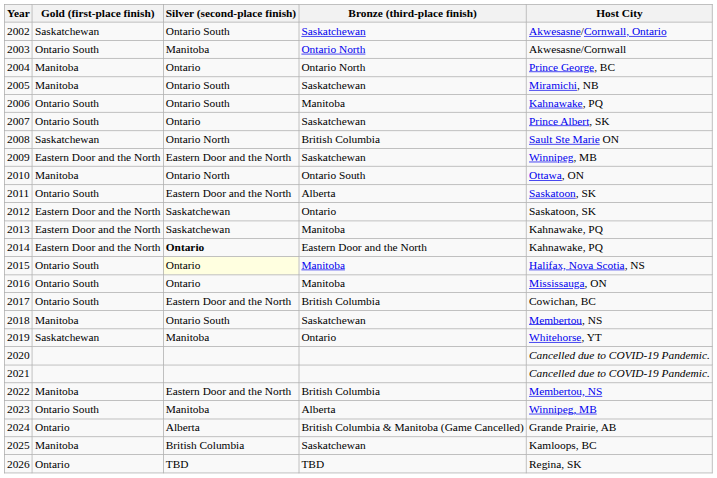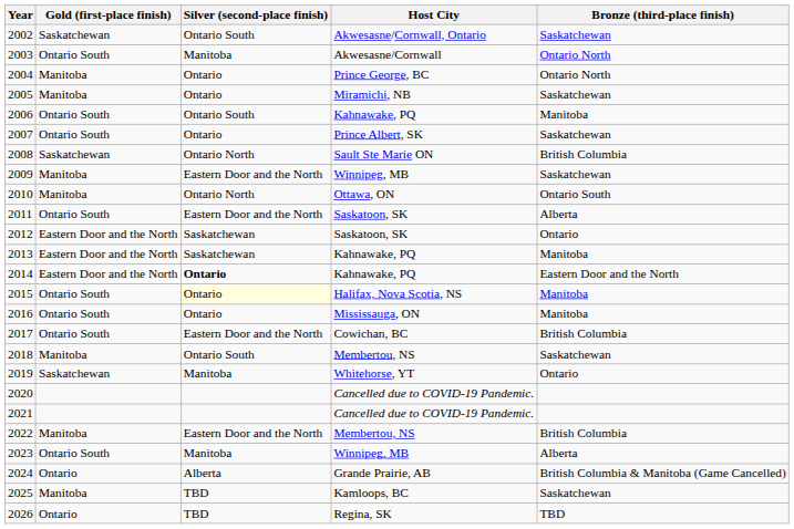 <table class="wikitable">
 <tr>
 <th>Year</th>
 <th>Gold (first-place finish)</th>
 <th>Silver (second-place finish)</th>
+<th>Host City</th>
 <th>Bronze (third-place finish)</th>
-<th>Host City</th>
 </tr>
 <tr>
 <td>2002</td>
 <td>Saskatchewan</td>
 <td>Ontario South</td>
+<td><a href='#'>Akwesasne</a>/<a href='#'>Cornwall, Ontario</a></td>
 <td><a href='#'>Saskatchewan</a></td>
-<td><a href='#'>Akwesasne</a>/<a href='#'>Cornwall, Ontario</a></td>
 </tr>
 <tr>
 <td>2003</td>
 <td>Ontario South</td>
 <td>Manitoba</td>
+<td>Akwesasne/Cornwall</td>
 <td><a href='#'>Ontario North</a></td>
-<td>Akwesasne/Cornwall</td>
 </tr>
 <tr>
 <td>2004</td>
 <td>Manitoba</td>
 <td>Ontario</td>
+<td><a href='#'>Prince George</a>, BC</td>
 <td>Ontario North</td>
-<td><a href='#'>Prince George</a>, BC</td>
 </tr>
 <tr>
 <td>2005</td>
 <td>Manitoba</td>
-<td>Ontario South</td>
+<td>Ontario</td>
+<td><a href='#'>Miramichi</a>, NB</td>
 <td>Saskatchewan</td>
-<td><a href='#'>Miramichi</a>, NB</td>
 </tr>
 <tr>
 <td>2006</td>
 <td>Ontario South</td>
 <td>Ontario South</td>
+<td><a href='#'>Kahnawake</a>, PQ</td>
 <td>Manitoba</td>
-<td><a href='#'>Kahnawake</a>, PQ</td>
 </tr>
 <tr>
 <td>2007</td>
 <td>Ontario South</td>
 <td>Ontario</td>
+<td><a href='#'>Prince Albert</a>, SK</td>
 <td>Saskatchewan</td>
-<td><a href='#'>Prince Albert</a>, SK</td>
 </tr>
 <tr>
 <td>2008</td>
 <td>Saskatchewan</td>
 <td>Ontario North</td>
+<td><a href='#'>Sault Ste Marie</a> ON</td>
 <td>British Columbia</td>
-<td><a href='#'>Sault Ste Marie</a> ON</td>
 </tr>
 <tr>
 <td>2009</td>
+<td>Manitoba</td>
 <td>Eastern Door and the North</td>
-<td>Eastern Door and the North</td>
+<td><a href='#'>Winnipeg</a>, MB</td>
 <td>Saskatchewan</td>
-<td><a href='#'>Winnipeg</a>, MB</td>
 </tr>
 <tr>
 <td>2010</td>
 <td>Manitoba</td>
 <td>Ontario North</td>
+<td><a href='#'>Ottawa</a>, ON</td>
 <td>Ontario South</td>
-<td><a href='#'>Ottawa</a>, ON</td>
 </tr>
 <tr>
 <td>2011</td>
 <td>Ontario South</td>
 <td>Eastern Door and the North</td>
+<td><a href='#'>Saskatoon</a>, SK</td>
 <td>Alberta</td>
-<td><a href='#'>Saskatoon</a>, SK</td>
 </tr>
 <tr>
 <td>2012</td>
 <td>Eastern Door and the North</td>
 <td>Saskatchewan</td>
+<td>Saskatoon, SK</td>
 <td>Ontario</td>
-<td>Saskatoon, SK</td>
 </tr>
 <tr>
 <td>2013</td>
 <td>Eastern Door and the North</td>
 <td>Saskatchewan</td>
+<td>Kahnawake, PQ</td>
 <td>Manitoba</td>
-<td>Kahnawake, PQ</td>
 </tr>
 <tr>
 <td>2014</td>
 <td>Eastern Door and the North</td>
 <td><strong>Ontario</strong></td>
+<td>Kahnawake, PQ</td>
 <td>Eastern Door and the North</td>
-<td>Kahnawake, PQ</td>
 </tr>
 <tr>
 <td>2015</td>
 <td>Ontario South</td>
 <td style="background: lightyellow;">Ontario</td>
+<td><a href='#'>Halifax, Nova Scotia</a>, NS</td>
 <td><a href='#'>Manitoba</a></td>
-<td><a href='#'>Halifax, Nova Scotia</a>, NS</td>
 </tr>
 <tr>
 <td>2016</td>
 <td>Ontario South</td>
 <td>Ontario</td>
+<td><a href='#'>Mississauga</a>, ON</td>
 <td>Manitoba</td>
-<td><a href='#'>Mississauga</a>, ON</td>
 </tr>
 <tr>
 <td>2017</td>
 <td>Ontario South</td>
 <td>Eastern Door and the North</td>
+<td>Cowichan, BC</td>
 <td>British Columbia</td>
-<td>Cowichan, BC</td>
 </tr>
 <tr>
 <td>2018</td>
 <td>Manitoba</td>
 <td>Ontario South</td>
+<td><a href='#'>Membertou</a>, NS</td>
 <td>Saskatchewan</td>
-<td><a href='#'>Membertou</a>, NS</td>
 </tr>
 <tr>
 <td>2019</td>
 <td>Saskatchewan</td>
 <td>Manitoba</td>
+<td><a href='#'>Whitehorse</a>, YT</td>
 <td>Ontario</td>
-<td><a href='#'>Whitehorse</a>, YT</td>
 </tr>
 <tr>
 <td>2020</td>
 <td></td>
 <td></td>
+<td><em>Cancelled due to COVID-19 Pandemic.</em></td>
 <td></td>
-<td><em>Cancelled due to COVID-19 Pandemic.</em></td>
 </tr>
 <tr>
 <td>2021</td>
 <td></td>
 <td></td>
+<td><em>Cancelled due to COVID-19 Pandemic.</em></td>
 <td></td>
-<td><em>Cancelled due to COVID-19 Pandemic.</em></td>
 </tr>
 <tr>
 <td>2022</td>
 <td>Manitoba</td>
 <td>Eastern Door and the North</td>
+<td><a href='#'>Membertou, NS</a></td>
 <td>British Columbia</td>
-<td><a href='#'>Membertou, NS</a></td>
 </tr>
 <tr>
 <td>2023</td>
 <td>Ontario South</td>
 <td>Manitoba</td>
+<td><a href='#'>Winnipeg, MB</a></td>
 <td>Alberta</td>
-<td><a href='#'>Winnipeg, MB</a></td>
 </tr>
 <tr>
 <td>2024</td>
 <td>Ontario</td>
 <td>Alberta</td>
+<td>Grande Prairie, AB</td>
 <td>British Columbia & Manitoba (Game Cancelled)</td>
-<td>Grande Prairie, AB</td>
 </tr>
 <tr>
 <td>2025</td>
 <td>Manitoba</td>
-<td>British Columbia</td>
+<td>TBD</td>
+<td>Kamloops, BC</td>
 <td>Saskatchewan</td>
-<td>Kamloops, BC</td>
 </tr>
 <tr>
 <td>2026</td>
 <td>Ontario</td>
 <td>TBD</td>
+<td>Regina, SK</td>
 <td>TBD</td>
-<td>Regina, SK</td>
 </tr>
 </table>
